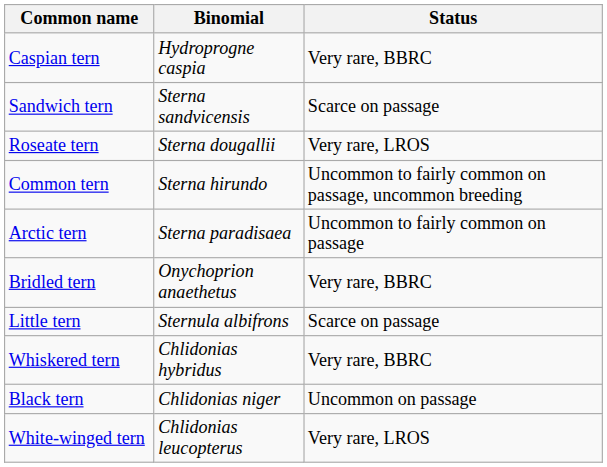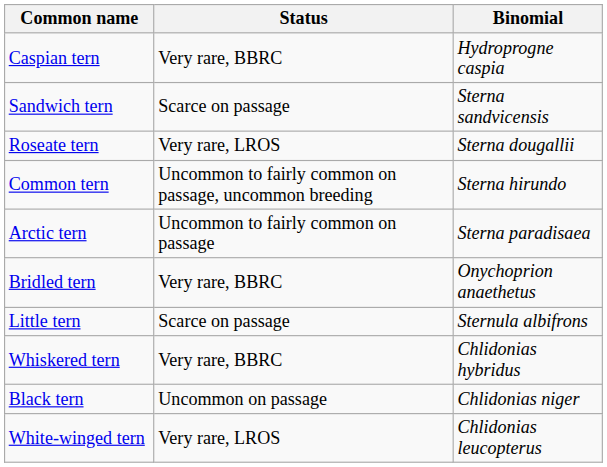 <table width=60% class="wikitable">
 <tr>
 <th width=25%>Common name</th>
+<th width=50%>Status</th>
 <th width=25%>Binomial</th>
-<th width=50%>Status</th>
 </tr>
 <tr>
 <td><a href='#'>Caspian tern</a></td>
+<td>Very rare, BBRC</td>
 <td><em>Hydroprogne caspia</em></td>
-<td>Very rare, BBRC</td>
 </tr>
 <tr>
 <td><a href='#'>Sandwich tern</a></td>
+<td>Scarce on passage</td>
 <td><em>Sterna sandvicensis</em></td>
-<td>Scarce on passage</td>
 </tr>
 <tr>
 <td><a href='#'>Roseate tern</a></td>
+<td>Very rare, LROS</td>
 <td><em>Sterna dougallii</em></td>
-<td>Very rare, LROS</td>
 </tr>
 <tr>
 <td><a href='#'>Common tern</a></td>
+<td>Uncommon to fairly common on passage, uncommon breeding</td>
 <td><em>Sterna hirundo</em></td>
-<td>Uncommon to fairly common on passage, uncommon breeding</td>
 </tr>
 <tr>
 <td><a href='#'>Arctic tern</a></td>
+<td>Uncommon to fairly common on passage</td>
 <td><em>Sterna paradisaea</em></td>
-<td>Uncommon to fairly common on passage</td>
 </tr>
 <tr>
 <td><a href='#'>Bridled tern</a></td>
+<td>Very rare, BBRC</td>
 <td><em>Onychoprion anaethetus</em></td>
-<td>Very rare, BBRC</td>
 </tr>
 <tr>
 <td><a href='#'>Little tern</a></td>
+<td>Scarce on passage</td>
 <td><em>Sternula albifrons</em></td>
-<td>Scarce on passage</td>
 </tr>
 <tr>
 <td><a href='#'>Whiskered tern</a></td>
+<td>Very rare, BBRC</td>
 <td><em>Chlidonias hybridus</em></td>
-<td>Very rare, BBRC</td>
 </tr>
 <tr>
 <td><a href='#'>Black tern</a></td>
+<td>Uncommon on passage</td>
 <td><em>Chlidonias niger</em></td>
-<td>Uncommon on passage</td>
 </tr>
 <tr>
 <td><a href='#'>White-winged tern</a></td>
+<td>Very rare, LROS</td>
 <td><em>Chlidonias leucopterus</em></td>
-<td>Very rare, LROS</td>
 </tr>
 </table>
